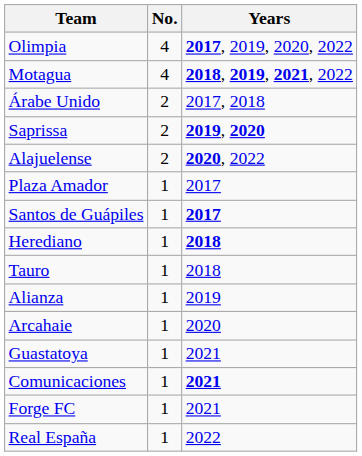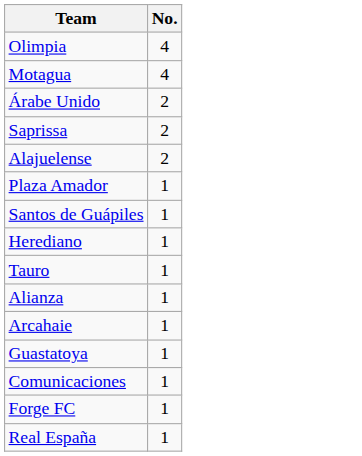 <table class="wikitable sortable">
 <tr>
 <th>Team</th>
 <th>No.</th>
-<th>Years</th>
 </tr>
 <tr>
 <td> <a href='#'>Olimpia</a></td>
 <td align=center>4</td>
-<td><strong><a href='#'>2017</a></strong>, <a href='#'>2019</a>, <a href='#'>2020</a>, <a href='#'>2022</a></td>
 </tr>
 <tr>
 <td> <a href='#'>Motagua</a></td>
 <td align="center">4</td>
-<td><strong><a href='#'>2018</a></strong>, <strong><a href='#'>2019</a></strong>, <strong><a href='#'>2021</a></strong>, <a href='#'>2022</a></td>
 </tr>
 <tr>
 <td> <a href='#'>Árabe Unido</a></td>
 <td align=center>2</td>
-<td><a href='#'>2017</a>, <a href='#'>2018</a></td>
 </tr>
 <tr>
 <td> <a href='#'>Saprissa</a></td>
 <td align=center>2</td>
-<td><strong><a href='#'>2019</a></strong>, <strong><a href='#'>2020</a></strong></td>
 </tr>
 <tr>
 <td> <a href='#'>Alajuelense</a></td>
 <td align=center>2</td>
-<td><strong><a href='#'>2020</a></strong>, <a href='#'>2022</a></td>
 </tr>
 <tr>
 <td> <a href='#'>Plaza Amador</a></td>
 <td align=center>1</td>
-<td><a href='#'>2017</a></td>
 </tr>
 <tr>
 <td> <a href='#'>Santos de Guápiles</a></td>
 <td align=center>1</td>
-<td><strong><a href='#'>2017</a></strong></td>
 </tr>
 <tr>
 <td> <a href='#'>Herediano</a></td>
 <td align=center>1</td>
-<td><strong><a href='#'>2018</a></strong></td>
 </tr>
 <tr>
 <td> <a href='#'>Tauro</a></td>
 <td align=center>1</td>
-<td><a href='#'>2018</a></td>
 </tr>
 <tr>
 <td> <a href='#'>Alianza</a></td>
 <td align=center>1</td>
-<td><a href='#'>2019</a></td>
 </tr>
 <tr>
 <td> <a href='#'>Arcahaie</a></td>
 <td align=center>1</td>
-<td><a href='#'>2020</a></td>
 </tr>
 <tr>
 <td> <a href='#'>Guastatoya</a></td>
 <td align=center>1</td>
-<td><a href='#'>2021</a></td>
 </tr>
 <tr>
 <td> <a href='#'>Comunicaciones</a></td>
 <td align=center>1</td>
-<td><strong><a href='#'>2021</a></strong></td>
 </tr>
 <tr>
 <td> <a href='#'>Forge FC</a></td>
 <td align=center>1</td>
-<td><a href='#'>2021</a></td>
 </tr>
 <tr>
 <td> <a href='#'>Real España</a></td>
 <td align=center>1</td>
-<td><a href='#'>2022</a></td>
 </tr>
 </table>
